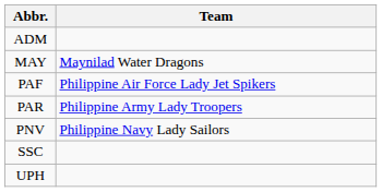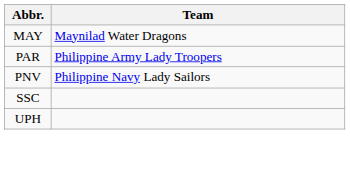 <table class="wikitable" style="text-align: center;">
 <tr>
 <th width=50>Abbr.</th>
 <th width=350>Team </th>
 </tr>
 <tr>
-<td>ADM</td>
-<td style="text-align:left;"></td>
-</tr>
-<tr>
 <td>MAY</td>
 <td style="text-align:left;"> <a href='#'>Maynilad</a> Water Dragons</td>
-</tr>
-<tr>
-<td>PAF</td>
-<td style="text-align:left;"> <a href='#'>Philippine Air Force Lady Jet Spikers</a></td>
 </tr>
 <tr>
 <td>PAR</td>
 <td style="text-align:left;"> <a href='#'>Philippine Army Lady Troopers</a></td>
 </tr>
 <tr>
 <td>PNV</td>
 <td style="text-align:left;"> <a href='#'>Philippine Navy</a> Lady Sailors</td>
 </tr>
 <tr>
 <td>SSC</td>
 <td style="text-align:left;"></td>
 </tr>
 <tr>
 <td>UPH</td>
 <td style="text-align:left;"></td>
 </tr>
 </table>
